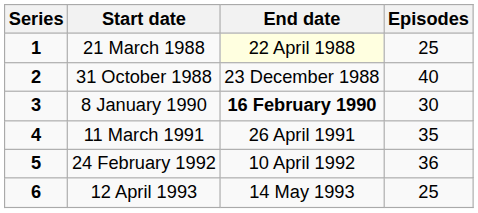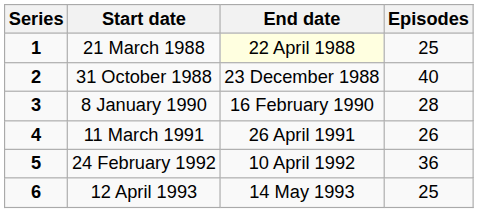 <table class="wikitable" style="text-align:center;">
 <tr>
 <th>Series</th>
 <th>Start date</th>
 <th>End date</th>
 <th>Episodes</th>
 </tr>
 <tr>
 <td><strong>1</strong></td>
 <td>21 March 1988</td>
 <td style="background: lightyellow;">22 April 1988</td>
 <td>25</td>
 </tr>
 <tr>
 <td><strong>2</strong></td>
 <td>31 October 1988</td>
 <td>23 December 1988</td>
 <td>40</td>
 </tr>
 <tr>
 <td><strong>3</strong></td>
 <td>8 January 1990</td>
-<td><strong>16 February 1990</strong></td>
-<td>30</td>
+<td>16 February 1990</td>
+<td>28</td>
 </tr>
 <tr>
 <td><strong>4</strong></td>
 <td>11 March 1991</td>
 <td>26 April 1991</td>
-<td>35</td>
+<td>26</td>
 </tr>
 <tr>
 <td><strong>5</strong></td>
 <td>24 February 1992</td>
 <td>10 April 1992</td>
 <td>36</td>
 </tr>
 <tr>
 <td><strong>6</strong></td>
 <td>12 April 1993</td>
 <td>14 May 1993</td>
 <td>25</td>
 </tr>
 </table>
